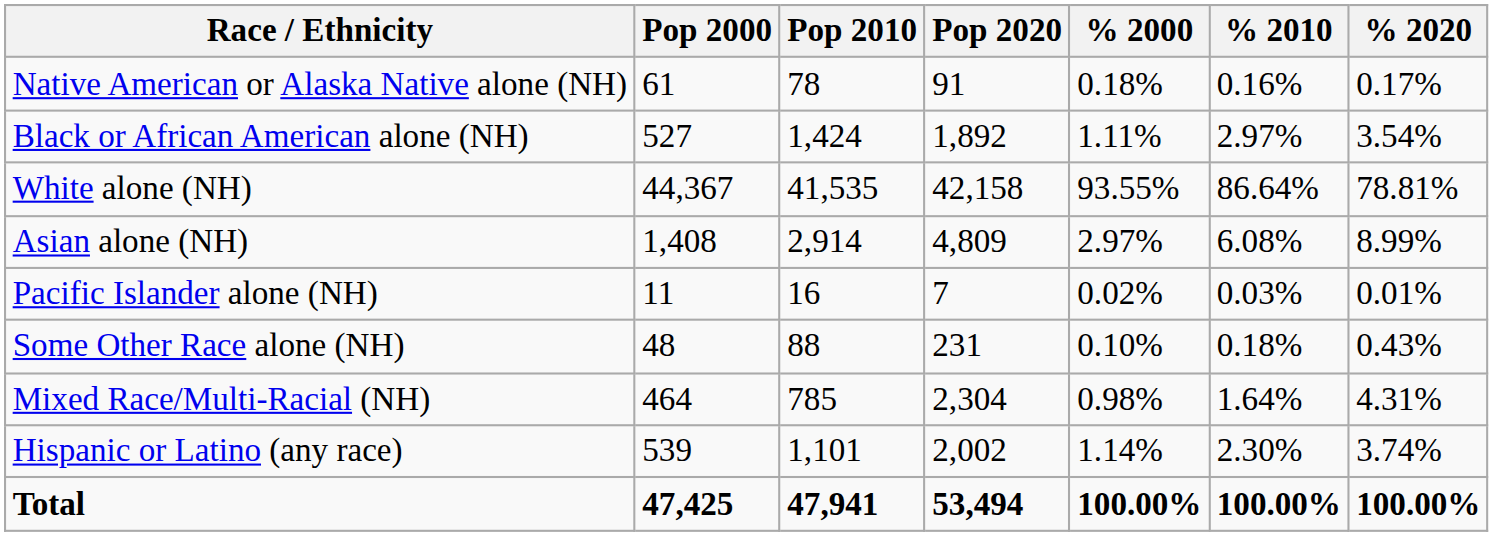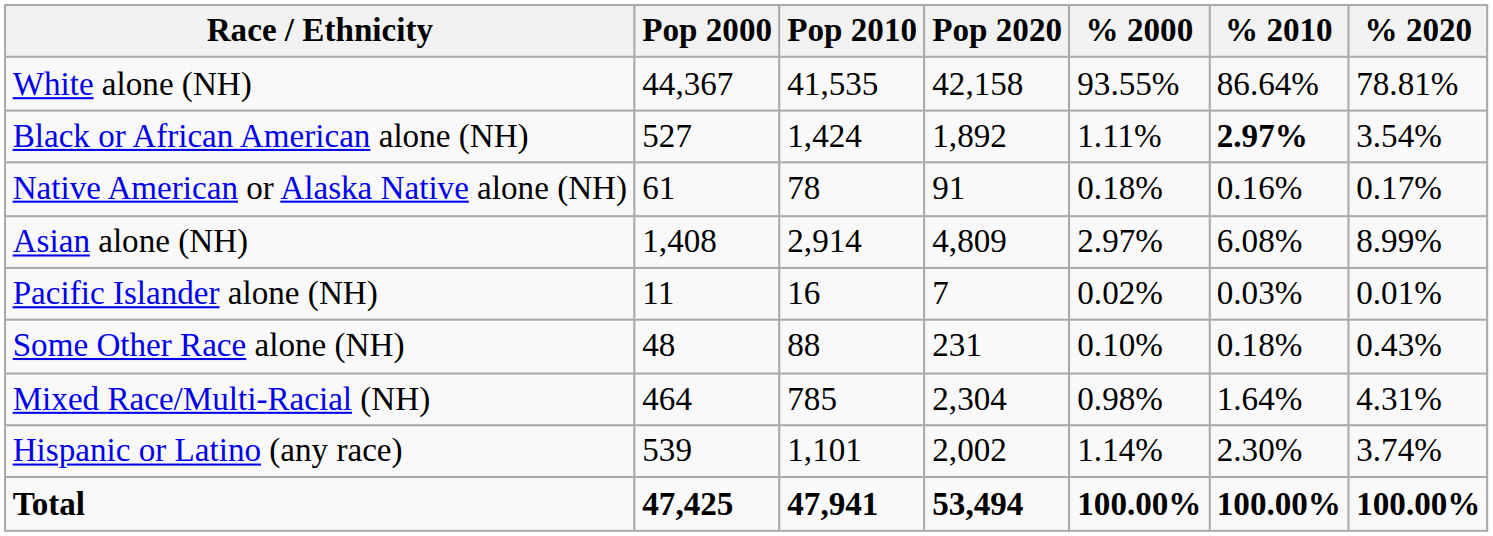 <table class="wikitable">
 <tr>
 <th>Race / Ethnicity</th>
 <th>Pop 2000</th>
 <th>Pop 2010</th>
 <th>Pop 2020</th>
 <th>% 2000</th>
 <th>% 2010</th>
 <th>% 2020</th>
 </tr>
 <tr>
+<td><a href='#'>White</a> alone (NH)</td>
+<td>44,367</td>
+<td>41,535</td>
+<td>42,158</td>
+<td>93.55%</td>
+<td>86.64%</td>
+<td>78.81%</td>
+</tr>
+<tr>
+<td><a href='#'>Black or African American</a> alone (NH)</td>
+<td>527</td>
+<td>1,424</td>
+<td>1,892</td>
+<td>1.11%</td>
+<td><strong>2.97%</strong></td>
+<td>3.54%</td>
+</tr>
+<tr>
 <td><a href='#'>Native American</a> or <a href='#'>Alaska Native</a> alone (NH)</td>
 <td>61</td>
 <td>78</td>
 <td>91</td>
 <td>0.18%</td>
 <td>0.16%</td>
 <td>0.17%</td>
-</tr>
-<tr>
-<td><a href='#'>Black or African American</a> alone (NH)</td>
-<td>527</td>
-<td>1,424</td>
-<td>1,892</td>
-<td>1.11%</td>
-<td>2.97%</td>
-<td>3.54%</td>
-</tr>
-<tr>
-<td><a href='#'>White</a> alone (NH)</td>
-<td>44,367</td>
-<td>41,535</td>
-<td>42,158</td>
-<td>93.55%</td>
-<td>86.64%</td>
-<td>78.81%</td>
 </tr>
 <tr>
 <td><a href='#'>Asian</a> alone (NH)</td>
 <td>1,408</td>
 <td>2,914</td>
 <td>4,809</td>
 <td>2.97%</td>
 <td>6.08%</td>
 <td>8.99%</td>
 </tr>
 <tr>
 <td><a href='#'>Pacific Islander</a> alone (NH)</td>
 <td>11</td>
 <td>16</td>
 <td>7</td>
 <td>0.02%</td>
 <td>0.03%</td>
 <td>0.01%</td>
 </tr>
 <tr>
 <td><a href='#'>Some Other Race</a> alone (NH)</td>
 <td>48</td>
 <td>88</td>
 <td>231</td>
 <td>0.10%</td>
 <td>0.18%</td>
 <td>0.43%</td>
 </tr>
 <tr>
 <td><a href='#'>Mixed Race/Multi-Racial</a> (NH)</td>
 <td>464</td>
 <td>785</td>
 <td>2,304</td>
 <td>0.98%</td>
 <td>1.64%</td>
 <td>4.31%</td>
 </tr>
 <tr>
 <td><a href='#'>Hispanic or Latino</a> (any race)</td>
 <td>539</td>
 <td>1,101</td>
 <td>2,002</td>
 <td>1.14%</td>
 <td>2.30%</td>
 <td>3.74%</td>
 </tr>
 <tr>
 <td><strong>Total</strong></td>
 <td><strong>47,425</strong></td>
 <td><strong>47,941</strong></td>
 <td><strong>53,494</strong></td>
 <td><strong>100.00%</strong></td>
 <td><strong>100.00%</strong></td>
 <td><strong>100.00%</strong></td>
 </tr>
 </table>
